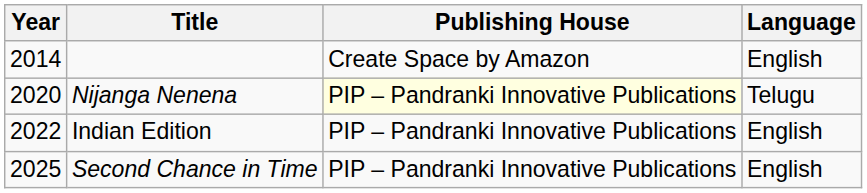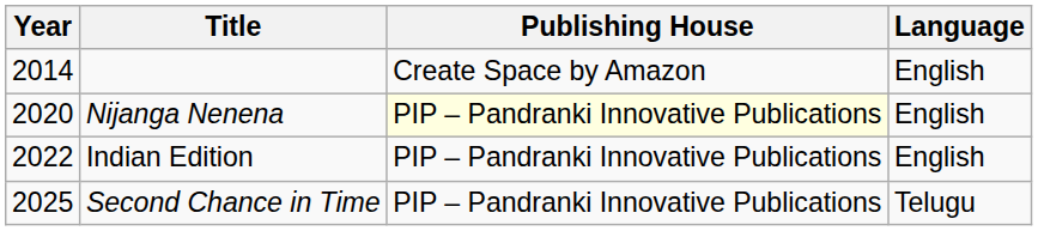 <table class="wikitable sortable">
 <tr>
 <th>Year</th>
 <th>Title</th>
 <th>Publishing House</th>
 <th>Language</th>
 </tr>
 <tr>
 <td>2014</td>
 <td></td>
 <td>Create Space by Amazon</td>
 <td>English</td>
 </tr>
 <tr>
 <td>2020</td>
 <td><em>Nijanga Nenena</em></td>
 <td style="background: lightyellow;">PIP – Pandranki Innovative Publications</td>
-<td>Telugu</td>
+<td>English</td>
 </tr>
 <tr>
 <td>2022</td>
 <td> Indian Edition</td>
 <td>PIP – Pandranki Innovative Publications</td>
 <td>English</td>
 </tr>
 <tr>
 <td>2025</td>
 <td><em>Second Chance in Time</em></td>
 <td>PIP – Pandranki Innovative Publications</td>
-<td>English</td>
+<td>Telugu</td>
 </tr>
 </table>
